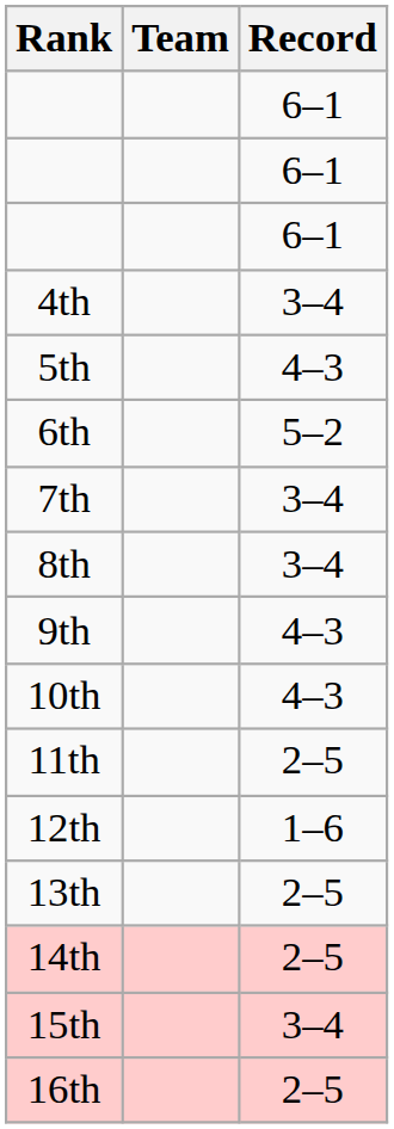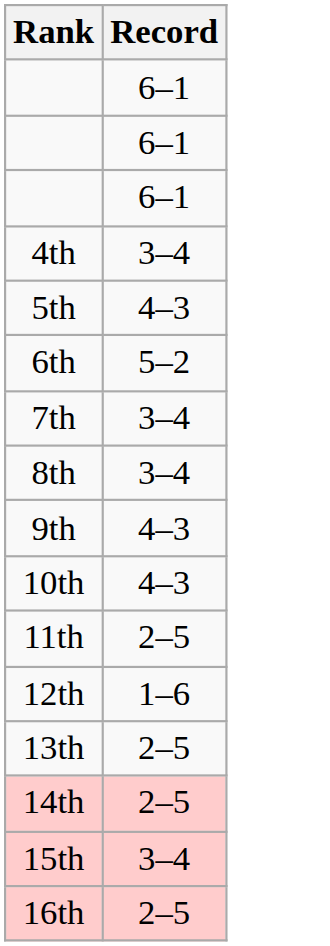 <table class=wikitable style="text-align:center;">
 <tr>
 <th>Rank</th>
-<th>Team</th>
 <th>Record</th>
 </tr>
 <tr>
 <td></td>
-<td align=left></td>
 <td>6–1</td>
 </tr>
 <tr>
 <td></td>
-<td align=left></td>
 <td>6–1</td>
 </tr>
 <tr>
 <td></td>
-<td align=left></td>
 <td>6–1</td>
 </tr>
 <tr>
 <td>4th</td>
-<td align=left></td>
 <td>3–4</td>
 </tr>
 <tr>
 <td>5th</td>
-<td align=left></td>
 <td>4–3</td>
 </tr>
 <tr>
 <td>6th</td>
-<td align=left></td>
 <td>5–2</td>
 </tr>
 <tr>
 <td>7th</td>
-<td align=left></td>
 <td>3–4</td>
 </tr>
 <tr>
 <td>8th</td>
-<td align=left></td>
 <td>3–4</td>
 </tr>
 <tr>
 <td>9th</td>
-<td align=left></td>
 <td>4–3</td>
 </tr>
 <tr>
 <td>10th</td>
-<td align=left></td>
 <td>4–3</td>
 </tr>
 <tr>
 <td>11th</td>
-<td align=left></td>
 <td>2–5</td>
 </tr>
 <tr>
 <td>12th</td>
-<td align=left></td>
 <td>1–6</td>
 </tr>
 <tr>
 <td>13th</td>
-<td align=left></td>
 <td>2–5</td>
 </tr>
 <tr bgcolor=#ffcccc>
 <td>14th</td>
-<td align=left></td>
 <td>2–5</td>
 </tr>
 <tr bgcolor=#ffcccc>
 <td>15th</td>
-<td align=left></td>
 <td>3–4</td>
 </tr>
 <tr bgcolor=#ffcccc>
 <td>16th</td>
-<td align=left></td>
 <td>2–5</td>
 </tr>
 </table>
